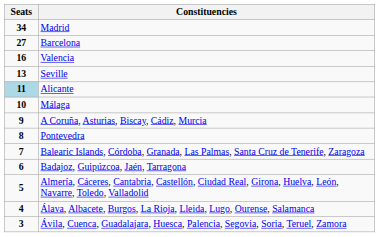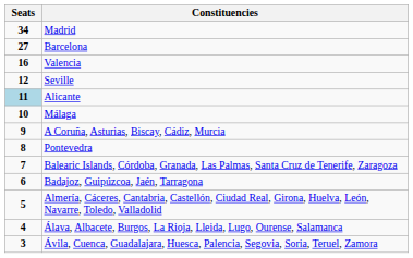 <table class="wikitable" style="text-align:left;">
 <tr>
 <th width="50">Seats</th>
 <th width="600">Constituencies</th>
 </tr>
 <tr>
 <td align="center"><strong>34</strong></td>
 <td><a href='#'>Madrid</a></td>
 </tr>
 <tr>
 <td align="center"><strong>27</strong></td>
 <td><a href='#'>Barcelona</a></td>
 </tr>
 <tr>
 <td align="center"><strong>16</strong></td>
 <td><a href='#'>Valencia</a></td>
 </tr>
 <tr>
-<td align="center"><strong>13</strong></td>
+<td align="center"><strong>12</strong></td>
 <td><a href='#'>Seville</a></td>
 </tr>
 <tr>
 <td align="center" style="background: lightblue;"><strong>11</strong></td>
 <td><a href='#'>Alicante</a></td>
 </tr>
 <tr>
 <td align="center"><strong>10</strong></td>
 <td><a href='#'>Málaga</a></td>
 </tr>
 <tr>
 <td align="center"><strong>9</strong></td>
 <td><a href='#'>A Coruña</a>, <a href='#'>Asturias</a>, <a href='#'>Biscay</a>, <a href='#'>Cádiz</a>, <a href='#'>Murcia</a></td>
 </tr>
 <tr>
 <td align="center"><strong>8</strong></td>
 <td><a href='#'>Pontevedra</a></td>
 </tr>
 <tr>
 <td align="center"><strong>7</strong></td>
 <td><a href='#'>Balearic Islands</a>, <a href='#'>Córdoba</a>, <a href='#'>Granada</a>, <a href='#'>Las Palmas</a>, <a href='#'>Santa Cruz de Tenerife</a>, <a href='#'>Zaragoza</a></td>
 </tr>
 <tr>
 <td align="center"><strong>6</strong></td>
 <td><a href='#'>Badajoz</a>, <a href='#'>Guipúzcoa</a>, <a href='#'>Jaén</a>, <a href='#'>Tarragona</a></td>
 </tr>
 <tr>
 <td align="center"><strong>5</strong></td>
 <td><a href='#'>Almería</a>, <a href='#'>Cáceres</a>, <a href='#'>Cantabria</a>, <a href='#'>Castellón</a>, <a href='#'>Ciudad Real</a>, <a href='#'>Girona</a>, <a href='#'>Huelva</a>, <a href='#'>León</a>, <a href='#'>Navarre</a>, <a href='#'>Toledo</a>, <a href='#'>Valladolid</a></td>
 </tr>
 <tr>
 <td align="center"><strong>4</strong></td>
 <td><a href='#'>Álava</a>, <a href='#'>Albacete</a>, <a href='#'>Burgos</a>, <a href='#'>La Rioja</a>, <a href='#'>Lleida</a>, <a href='#'>Lugo</a>, <a href='#'>Ourense</a>, <a href='#'>Salamanca</a></td>
 </tr>
 <tr>
 <td align="center"><strong>3</strong></td>
 <td><a href='#'>Ávila</a>, <a href='#'>Cuenca</a>, <a href='#'>Guadalajara</a>, <a href='#'>Huesca</a>, <a href='#'>Palencia</a>, <a href='#'>Segovia</a>, <a href='#'>Soria</a>, <a href='#'>Teruel</a>, <a href='#'>Zamora</a></td>
 </tr>
 </table>
